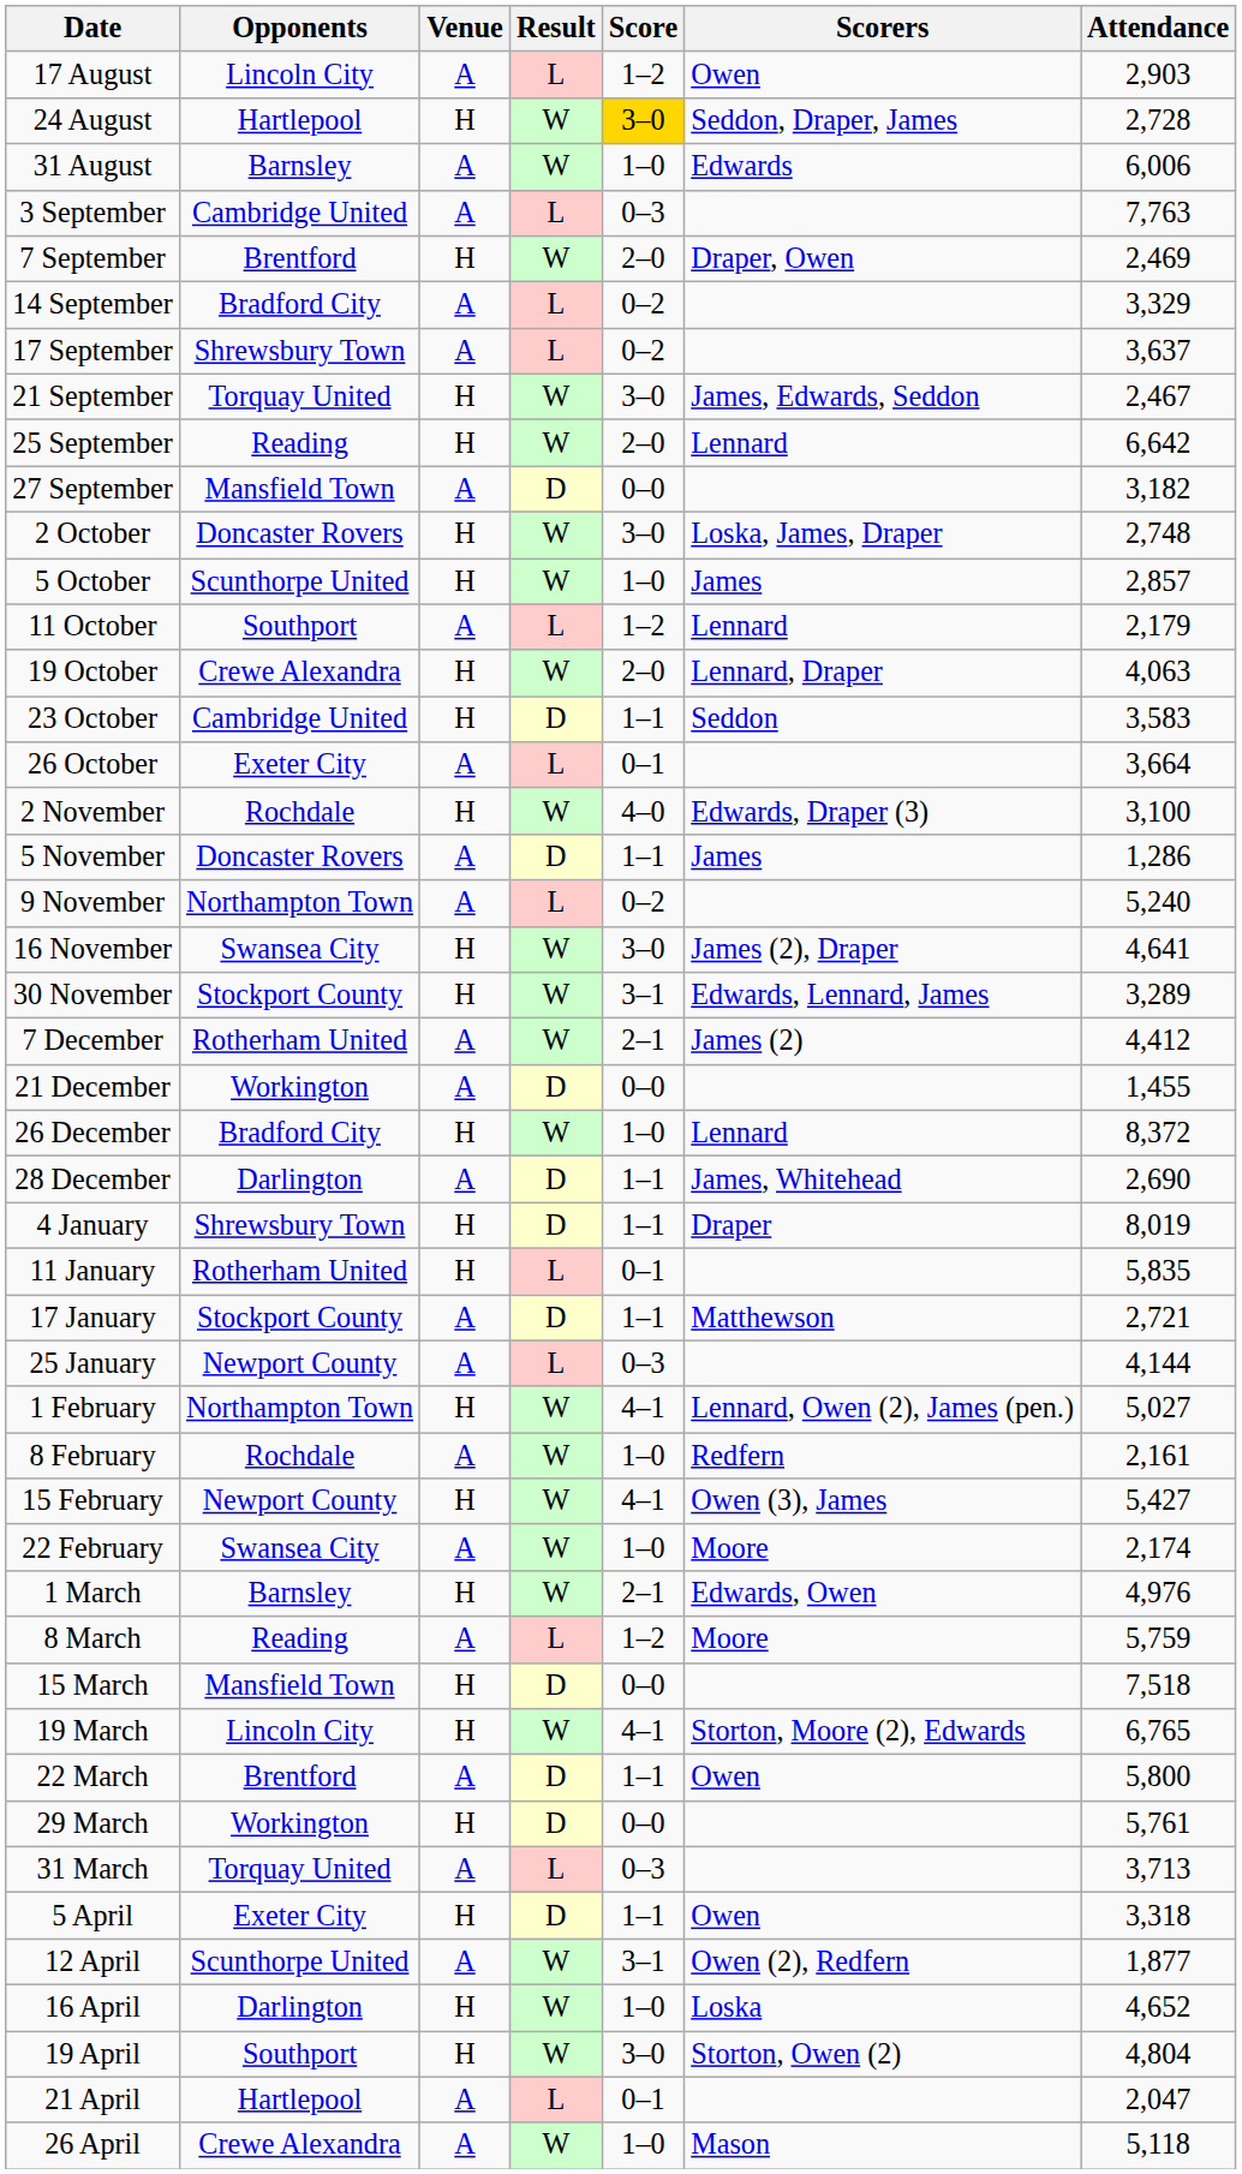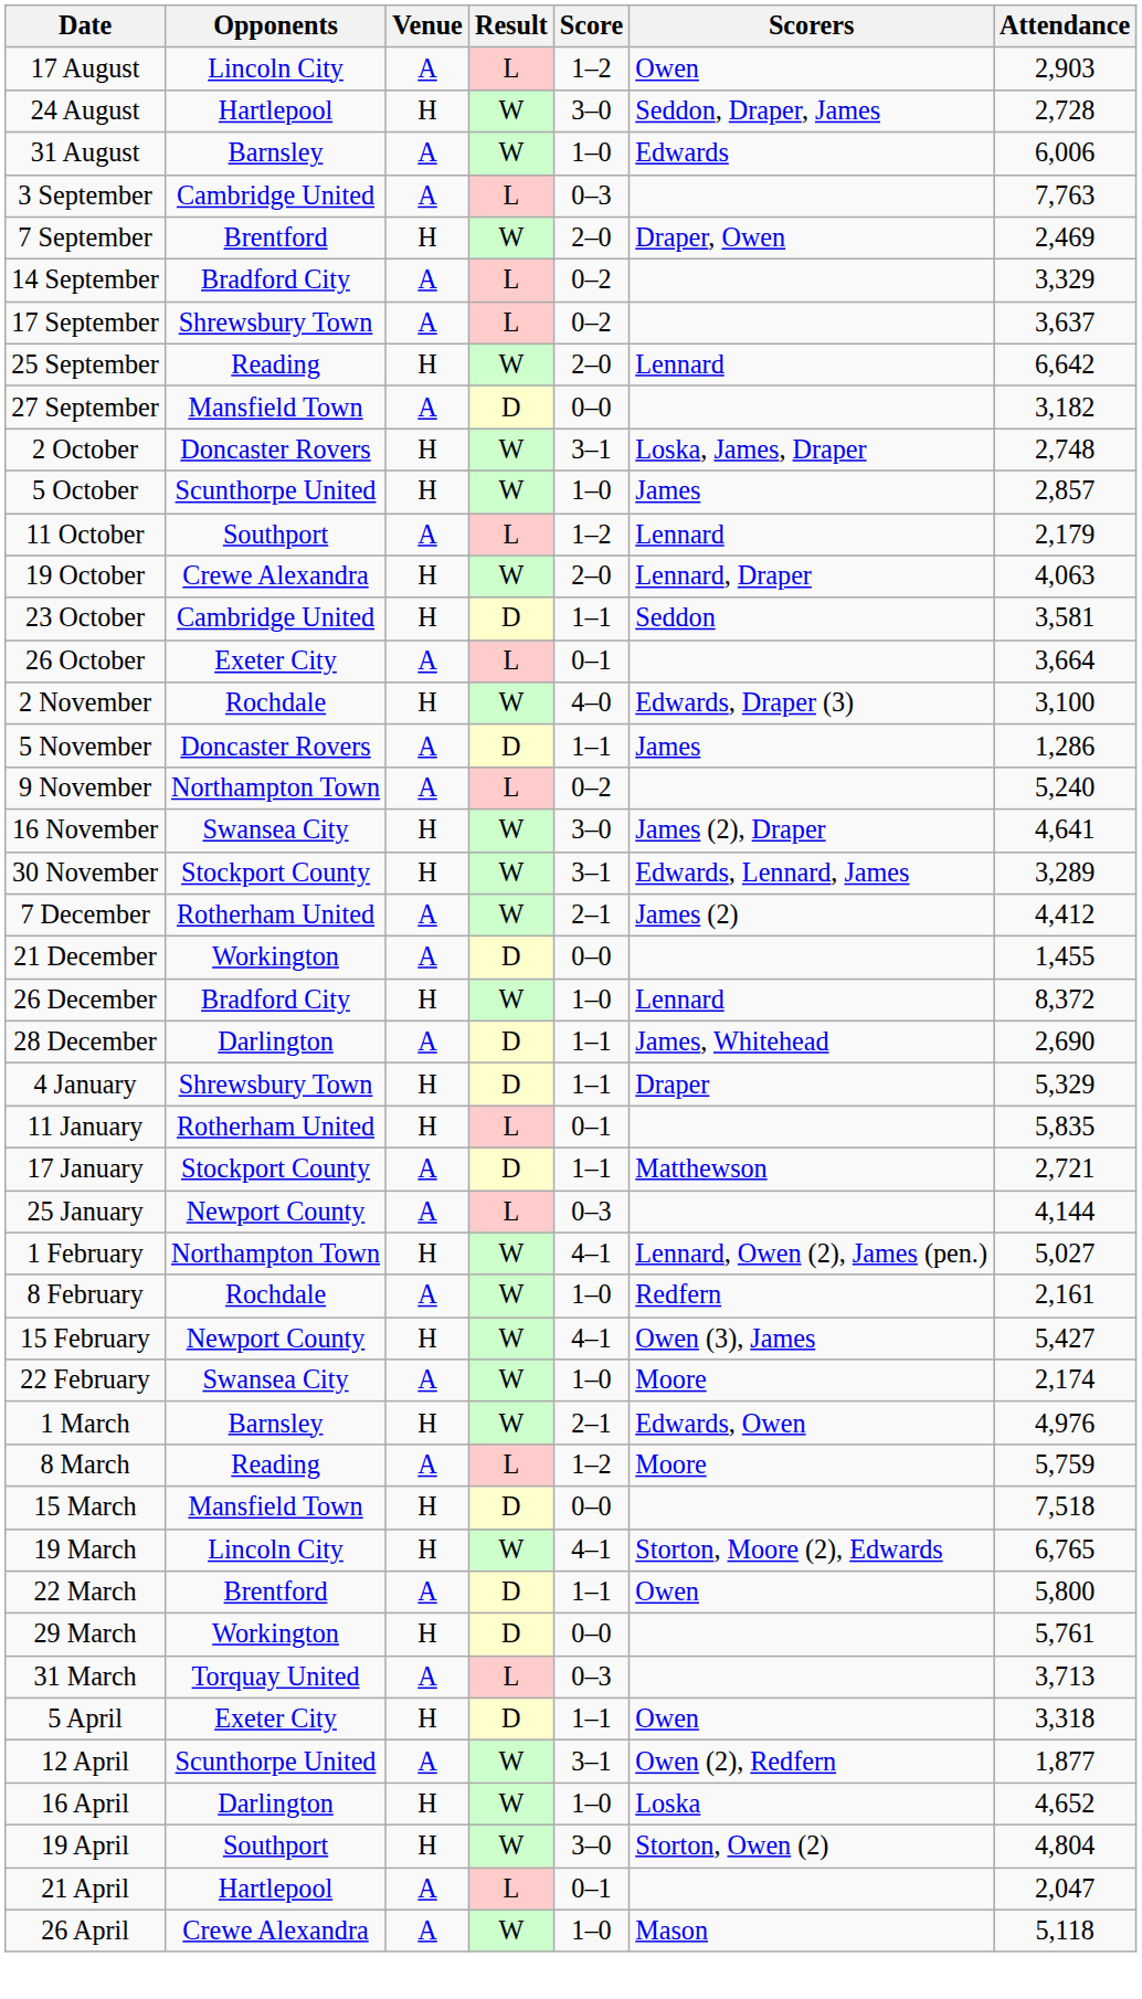 <table class="wikitable" style="text-align:center">
 <tr>
 <th>Date</th>
 <th>Opponents</th>
 <th>Venue</th>
 <th>Result</th>
 <th>Score</th>
 <th>Scorers</th>
 <th>Attendance</th>
 </tr>
 <tr>
 <td>17 August</td>
 <td><a href='#'>Lincoln City</a></td>
 <td><a href='#'>A</a></td>
 <td style="background-color:#FFCCCC">L</td>
 <td>1–2</td>
 <td align="left"><a href='#'>Owen</a></td>
 <td>2,903</td>
 </tr>
 <tr>
 <td>24 August</td>
 <td><a href='#'>Hartlepool</a></td>
 <td>H</td>
 <td style="background-color:#CCFFCC">W</td>
-<td style="background: gold;">3–0</td>
+<td>3–0</td>
 <td align="left"><a href='#'>Seddon</a>, <a href='#'>Draper</a>, <a href='#'>James</a></td>
 <td>2,728</td>
 </tr>
 <tr>
 <td>31 August</td>
 <td><a href='#'>Barnsley</a></td>
 <td><a href='#'>A</a></td>
 <td style="background-color:#CCFFCC">W</td>
 <td>1–0</td>
 <td align="left"><a href='#'>Edwards</a></td>
 <td>6,006</td>
 </tr>
 <tr>
 <td>3 September</td>
 <td><a href='#'>Cambridge United</a></td>
 <td><a href='#'>A</a></td>
 <td style="background-color:#FFCCCC">L</td>
 <td>0–3</td>
 <td align="left"></td>
 <td>7,763</td>
 </tr>
 <tr>
 <td>7 September</td>
 <td><a href='#'>Brentford</a></td>
 <td>H</td>
 <td style="background-color:#CCFFCC">W</td>
 <td>2–0</td>
 <td align="left"><a href='#'>Draper</a>, <a href='#'>Owen</a></td>
 <td>2,469</td>
 </tr>
 <tr>
 <td>14 September</td>
 <td><a href='#'>Bradford City</a></td>
 <td><a href='#'>A</a></td>
 <td style="background-color:#FFCCCC">L</td>
 <td>0–2</td>
 <td align="left"></td>
 <td>3,329</td>
 </tr>
 <tr>
 <td>17 September</td>
 <td><a href='#'>Shrewsbury Town</a></td>
 <td><a href='#'>A</a></td>
 <td style="background-color:#FFCCCC">L</td>
 <td>0–2</td>
 <td align="left"></td>
 <td>3,637</td>
 </tr>
 <tr>
-<td>21 September</td>
-<td><a href='#'>Torquay United</a></td>
-<td>H</td>
-<td style="background-color:#CCFFCC">W</td>
-<td>3–0</td>
-<td align="left"><a href='#'>James</a>, <a href='#'>Edwards</a>, <a href='#'>Seddon</a></td>
-<td>2,467</td>
-</tr>
-<tr>
 <td>25 September</td>
 <td><a href='#'>Reading</a></td>
 <td>H</td>
 <td style="background-color:#CCFFCC">W</td>
 <td>2–0</td>
 <td align="left"><a href='#'>Lennard</a></td>
 <td>6,642</td>
 </tr>
 <tr>
 <td>27 September</td>
 <td><a href='#'>Mansfield Town</a></td>
 <td><a href='#'>A</a></td>
 <td style="background-color:#FFFFCC">D</td>
 <td>0–0</td>
 <td align="left"></td>
 <td>3,182</td>
 </tr>
 <tr>
 <td>2 October</td>
 <td><a href='#'>Doncaster Rovers</a></td>
 <td>H</td>
 <td style="background-color:#CCFFCC">W</td>
-<td>3–0</td>
+<td>3–1</td>
 <td align="left"><a href='#'>Loska</a>, <a href='#'>James</a>, <a href='#'>Draper</a></td>
 <td>2,748</td>
 </tr>
 <tr>
 <td>5 October</td>
 <td><a href='#'>Scunthorpe United</a></td>
 <td>H</td>
 <td style="background-color:#CCFFCC">W</td>
 <td>1–0</td>
 <td align="left"><a href='#'>James</a></td>
 <td>2,857</td>
 </tr>
 <tr>
 <td>11 October</td>
 <td><a href='#'>Southport</a></td>
 <td><a href='#'>A</a></td>
 <td style="background-color:#FFCCCC">L</td>
 <td>1–2</td>
 <td align="left"><a href='#'>Lennard</a></td>
 <td>2,179</td>
 </tr>
 <tr>
 <td>19 October</td>
 <td><a href='#'>Crewe Alexandra</a></td>
 <td>H</td>
 <td style="background-color:#CCFFCC">W</td>
 <td>2–0</td>
 <td align="left"><a href='#'>Lennard</a>, <a href='#'>Draper</a></td>
 <td>4,063</td>
 </tr>
 <tr>
 <td>23 October</td>
 <td><a href='#'>Cambridge United</a></td>
 <td>H</td>
 <td style="background-color:#FFFFCC">D</td>
 <td>1–1</td>
 <td align="left"><a href='#'>Seddon</a></td>
-<td>3,583</td>
+<td>3,581</td>
 </tr>
 <tr>
 <td>26 October</td>
 <td><a href='#'>Exeter City</a></td>
 <td><a href='#'>A</a></td>
 <td style="background-color:#FFCCCC">L</td>
 <td>0–1</td>
 <td align="left"></td>
 <td>3,664</td>
 </tr>
 <tr>
 <td>2 November</td>
 <td><a href='#'>Rochdale</a></td>
 <td>H</td>
 <td style="background-color:#CCFFCC">W</td>
 <td>4–0</td>
 <td align="left"><a href='#'>Edwards</a>, <a href='#'>Draper</a> (3)</td>
 <td>3,100</td>
 </tr>
 <tr>
 <td>5 November</td>
 <td><a href='#'>Doncaster Rovers</a></td>
 <td><a href='#'>A</a></td>
 <td style="background-color:#FFFFCC">D</td>
 <td>1–1</td>
 <td align="left"><a href='#'>James</a></td>
 <td>1,286</td>
 </tr>
 <tr>
 <td>9 November</td>
 <td><a href='#'>Northampton Town</a></td>
 <td><a href='#'>A</a></td>
 <td style="background-color:#FFCCCC">L</td>
 <td>0–2</td>
 <td align="left"></td>
 <td>5,240</td>
 </tr>
 <tr>
 <td>16 November</td>
 <td><a href='#'>Swansea City</a></td>
 <td>H</td>
 <td style="background-color:#CCFFCC">W</td>
 <td>3–0</td>
 <td align="left"><a href='#'>James</a> (2), <a href='#'>Draper</a></td>
 <td>4,641</td>
 </tr>
 <tr>
 <td>30 November</td>
 <td><a href='#'>Stockport County</a></td>
 <td>H</td>
 <td style="background-color:#CCFFCC">W</td>
 <td>3–1</td>
 <td align="left"><a href='#'>Edwards</a>, <a href='#'>Lennard</a>, <a href='#'>James</a></td>
 <td>3,289</td>
 </tr>
 <tr>
 <td>7 December</td>
 <td><a href='#'>Rotherham United</a></td>
 <td><a href='#'>A</a></td>
 <td style="background-color:#CCFFCC">W</td>
 <td>2–1</td>
 <td align="left"><a href='#'>James</a> (2)</td>
 <td>4,412</td>
 </tr>
 <tr>
 <td>21 December</td>
 <td><a href='#'>Workington</a></td>
 <td><a href='#'>A</a></td>
 <td style="background-color:#FFFFCC">D</td>
 <td>0–0</td>
 <td align="left"></td>
 <td>1,455</td>
 </tr>
 <tr>
 <td>26 December</td>
 <td><a href='#'>Bradford City</a></td>
 <td>H</td>
 <td style="background-color:#CCFFCC">W</td>
 <td>1–0</td>
 <td align="left"><a href='#'>Lennard</a></td>
 <td>8,372</td>
 </tr>
 <tr>
 <td>28 December</td>
 <td><a href='#'>Darlington</a></td>
 <td><a href='#'>A</a></td>
 <td style="background-color:#FFFFCC">D</td>
 <td>1–1</td>
 <td align="left"><a href='#'>James</a>, <a href='#'>Whitehead</a></td>
 <td>2,690</td>
 </tr>
 <tr>
 <td>4 January</td>
 <td><a href='#'>Shrewsbury Town</a></td>
 <td>H</td>
 <td style="background-color:#FFFFCC">D</td>
 <td>1–1</td>
 <td align="left"><a href='#'>Draper</a></td>
-<td>8,019</td>
+<td>5,329</td>
 </tr>
 <tr>
 <td>11 January</td>
 <td><a href='#'>Rotherham United</a></td>
 <td>H</td>
 <td style="background-color:#FFCCCC">L</td>
 <td>0–1</td>
 <td align="left"></td>
 <td>5,835</td>
 </tr>
 <tr>
 <td>17 January</td>
 <td><a href='#'>Stockport County</a></td>
 <td><a href='#'>A</a></td>
 <td style="background-color:#FFFFCC">D</td>
 <td>1–1</td>
 <td align="left"><a href='#'>Matthewson</a></td>
 <td>2,721</td>
 </tr>
 <tr>
 <td>25 January</td>
 <td><a href='#'>Newport County</a></td>
 <td><a href='#'>A</a></td>
 <td style="background-color:#FFCCCC">L</td>
 <td>0–3</td>
 <td align="left"></td>
 <td>4,144</td>
 </tr>
 <tr>
 <td>1 February</td>
 <td><a href='#'>Northampton Town</a></td>
 <td>H</td>
 <td style="background-color:#CCFFCC">W</td>
 <td>4–1</td>
 <td align="left"><a href='#'>Lennard</a>, <a href='#'>Owen</a> (2), <a href='#'>James</a> (pen.)</td>
 <td>5,027</td>
 </tr>
 <tr>
 <td>8 February</td>
 <td><a href='#'>Rochdale</a></td>
 <td><a href='#'>A</a></td>
 <td style="background-color:#CCFFCC">W</td>
 <td>1–0</td>
 <td align="left"><a href='#'>Redfern</a></td>
 <td>2,161</td>
 </tr>
 <tr>
 <td>15 February</td>
 <td><a href='#'>Newport County</a></td>
 <td>H</td>
 <td style="background-color:#CCFFCC">W</td>
 <td>4–1</td>
 <td align="left"><a href='#'>Owen</a> (3), <a href='#'>James</a></td>
 <td>5,427</td>
 </tr>
 <tr>
 <td>22 February</td>
 <td><a href='#'>Swansea City</a></td>
 <td><a href='#'>A</a></td>
 <td style="background-color:#CCFFCC">W</td>
 <td>1–0</td>
 <td align="left"><a href='#'>Moore</a></td>
 <td>2,174</td>
 </tr>
 <tr>
 <td>1 March</td>
 <td><a href='#'>Barnsley</a></td>
 <td>H</td>
 <td style="background-color:#CCFFCC">W</td>
 <td>2–1</td>
 <td align="left"><a href='#'>Edwards</a>, <a href='#'>Owen</a></td>
 <td>4,976</td>
 </tr>
 <tr>
 <td>8 March</td>
 <td><a href='#'>Reading</a></td>
 <td><a href='#'>A</a></td>
 <td style="background-color:#FFCCCC">L</td>
 <td>1–2</td>
 <td align="left"><a href='#'>Moore</a></td>
 <td>5,759</td>
 </tr>
 <tr>
 <td>15 March</td>
 <td><a href='#'>Mansfield Town</a></td>
 <td>H</td>
 <td style="background-color:#FFFFCC">D</td>
 <td>0–0</td>
 <td align="left"></td>
 <td>7,518</td>
 </tr>
 <tr>
 <td>19 March</td>
 <td><a href='#'>Lincoln City</a></td>
 <td>H</td>
 <td style="background-color:#CCFFCC">W</td>
 <td>4–1</td>
 <td align="left"><a href='#'>Storton</a>, <a href='#'>Moore</a> (2), <a href='#'>Edwards</a></td>
 <td>6,765</td>
 </tr>
 <tr>
 <td>22 March</td>
 <td><a href='#'>Brentford</a></td>
 <td><a href='#'>A</a></td>
 <td style="background-color:#FFFFCC">D</td>
 <td>1–1</td>
 <td align="left"><a href='#'>Owen</a></td>
 <td>5,800</td>
 </tr>
 <tr>
 <td>29 March</td>
 <td><a href='#'>Workington</a></td>
 <td>H</td>
 <td style="background-color:#FFFFCC">D</td>
 <td>0–0</td>
 <td align="left"></td>
 <td>5,761</td>
 </tr>
 <tr>
 <td>31 March</td>
 <td><a href='#'>Torquay United</a></td>
 <td><a href='#'>A</a></td>
 <td style="background-color:#FFCCCC">L</td>
 <td>0–3</td>
 <td align="left"></td>
 <td>3,713</td>
 </tr>
 <tr>
 <td>5 April</td>
 <td><a href='#'>Exeter City</a></td>
 <td>H</td>
 <td style="background-color:#FFFFCC">D</td>
 <td>1–1</td>
 <td align="left"><a href='#'>Owen</a></td>
 <td>3,318</td>
 </tr>
 <tr>
 <td>12 April</td>
 <td><a href='#'>Scunthorpe United</a></td>
 <td><a href='#'>A</a></td>
 <td style="background-color:#CCFFCC">W</td>
 <td>3–1</td>
 <td align="left"><a href='#'>Owen</a> (2), <a href='#'>Redfern</a></td>
 <td>1,877</td>
 </tr>
 <tr>
 <td>16 April</td>
 <td><a href='#'>Darlington</a></td>
 <td>H</td>
 <td style="background-color:#CCFFCC">W</td>
 <td>1–0</td>
 <td align="left"><a href='#'>Loska</a></td>
 <td>4,652</td>
 </tr>
 <tr>
 <td>19 April</td>
 <td><a href='#'>Southport</a></td>
 <td>H</td>
 <td style="background-color:#CCFFCC">W</td>
 <td>3–0</td>
 <td align="left"><a href='#'>Storton</a>, <a href='#'>Owen</a> (2)</td>
 <td>4,804</td>
 </tr>
 <tr>
 <td>21 April</td>
 <td><a href='#'>Hartlepool</a></td>
 <td><a href='#'>A</a></td>
 <td style="background-color:#FFCCCC">L</td>
 <td>0–1</td>
 <td align="left"></td>
 <td>2,047</td>
 </tr>
 <tr>
 <td>26 April</td>
 <td><a href='#'>Crewe Alexandra</a></td>
 <td><a href='#'>A</a></td>
 <td style="background-color:#CCFFCC">W</td>
 <td>1–0</td>
 <td align="left"><a href='#'>Mason</a></td>
 <td>5,118</td>
 </tr>
 </table>
